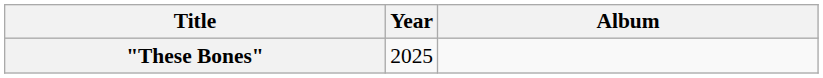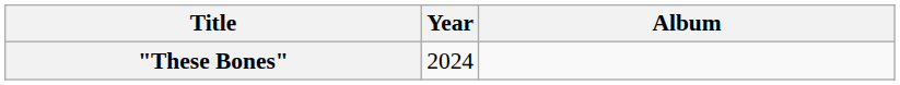 <table class="wikitable plainrowheaders" style="text-align:center;">
 <tr>
 <th rowspan="1" style="width:20em;">Title</th>
 <th rowspan="1" style="width:1em;">Year</th>
 <th rowspan="1" style="width:20em;">Album</th>
 </tr>
 <tr>
 <th scope="row">"These Bones"<br> </th>
-<td>2025</td>
+<td>2024</td>
 <td></td>
 </tr>
 </table>
